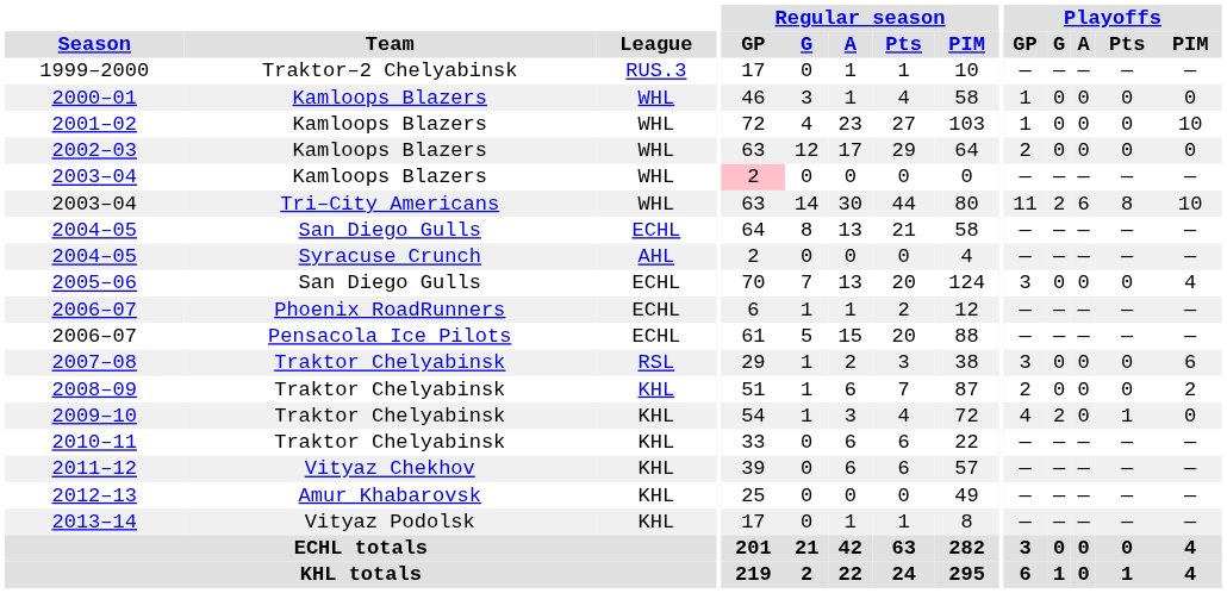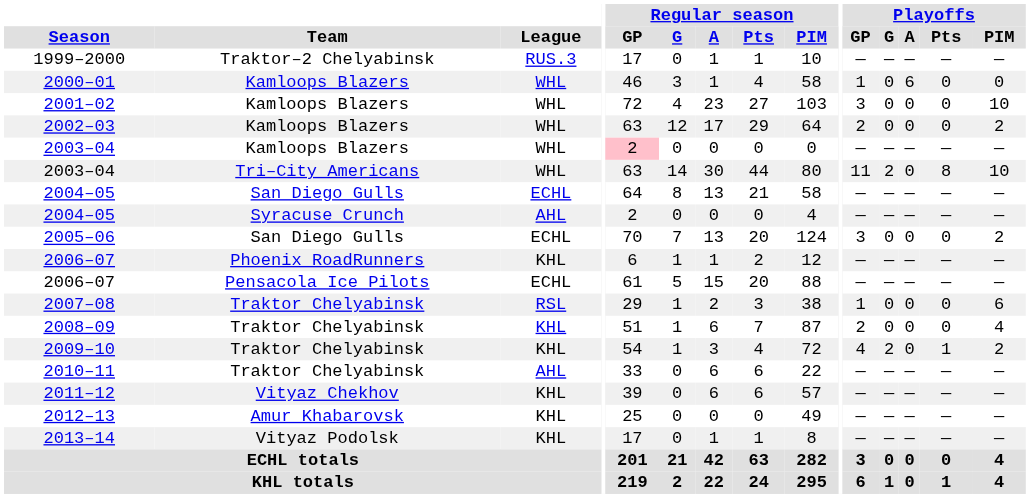 <table border="0" cellpadding="1" cellspacing="0" style="text-align:center; width:60em">
 <tr bgcolor="#e0e0e0">
 <th colspan="3" bgcolor="#ffffff"></th>
 <th rowspan="99" bgcolor="#ffffff"></th>
 <th colspan="5"><a href='#'>Regular season</a></th>
 <th rowspan="99" bgcolor="#ffffff"></th>
 <th colspan="5"><a href='#'>Playoffs</a></th>
 </tr>
 <tr bgcolor="#e0e0e0">
 <th><a href='#'>Season</a></th>
 <th>Team</th>
 <th>League</th>
 <th>GP</th>
 <th><a href='#'>G</a></th>
 <th><a href='#'>A</a></th>
 <th><a href='#'>Pts</a></th>
 <th><a href='#'>PIM</a></th>
 <th>GP</th>
 <th>G</th>
 <th>A</th>
 <th>Pts</th>
 <th>PIM</th>
 </tr>
 <tr>
 <td>1999–2000</td>
 <td>Traktor–2 Chelyabinsk</td>
 <td><a href='#'>RUS.3</a></td>
 <td>17</td>
 <td>0</td>
 <td>1</td>
 <td>1</td>
 <td>10</td>
 <td>—</td>
 <td>—</td>
 <td>—</td>
 <td>—</td>
 <td>—</td>
 </tr>
 <tr bgcolor="#f0f0f0">
 <td><a href='#'>2000–01</a></td>
 <td><a href='#'>Kamloops Blazers</a></td>
 <td><a href='#'>WHL</a></td>
 <td>46</td>
 <td>3</td>
 <td>1</td>
 <td>4</td>
 <td>58</td>
 <td>1</td>
 <td>0</td>
-<td>0</td>
+<td>6</td>
 <td>0</td>
 <td>0</td>
 </tr>
 <tr>
 <td><a href='#'>2001–02</a></td>
 <td>Kamloops Blazers</td>
 <td>WHL</td>
 <td>72</td>
 <td>4</td>
 <td>23</td>
 <td>27</td>
 <td>103</td>
-<td>1</td>
+<td>3</td>
 <td>0</td>
 <td>0</td>
 <td>0</td>
 <td>10</td>
 </tr>
 <tr bgcolor="#f0f0f0">
 <td><a href='#'>2002–03</a></td>
 <td>Kamloops Blazers</td>
 <td>WHL</td>
 <td>63</td>
 <td>12</td>
 <td>17</td>
 <td>29</td>
 <td>64</td>
 <td>2</td>
 <td>0</td>
 <td>0</td>
 <td>0</td>
-<td>0</td>
+<td>2</td>
 </tr>
 <tr>
 <td><a href='#'>2003–04</a></td>
 <td>Kamloops Blazers</td>
 <td>WHL</td>
 <td style="background: pink;">2</td>
 <td>0</td>
 <td>0</td>
 <td>0</td>
 <td>0</td>
 <td>—</td>
 <td>—</td>
 <td>—</td>
 <td>—</td>
 <td>—</td>
 </tr>
 <tr bgcolor="#f0f0f0">
 <td>2003–04</td>
 <td><a href='#'>Tri–City Americans</a></td>
 <td>WHL</td>
 <td>63</td>
 <td>14</td>
 <td>30</td>
 <td>44</td>
 <td>80</td>
 <td>11</td>
 <td>2</td>
-<td>6</td>
+<td>0</td>
 <td>8</td>
 <td>10</td>
 </tr>
 <tr>
 <td><a href='#'>2004–05</a></td>
 <td><a href='#'>San Diego Gulls</a></td>
 <td><a href='#'>ECHL</a></td>
 <td>64</td>
 <td>8</td>
 <td>13</td>
 <td>21</td>
 <td>58</td>
 <td>—</td>
 <td>—</td>
 <td>—</td>
 <td>—</td>
 <td>—</td>
 </tr>
 <tr bgcolor="#f0f0f0">
 <td><a href='#'>2004–05</a></td>
 <td><a href='#'>Syracuse Crunch</a></td>
 <td><a href='#'>AHL</a></td>
 <td>2</td>
 <td>0</td>
 <td>0</td>
 <td>0</td>
 <td>4</td>
 <td>—</td>
 <td>—</td>
 <td>—</td>
 <td>—</td>
 <td>—</td>
 </tr>
 <tr>
 <td><a href='#'>2005–06</a></td>
 <td>San Diego Gulls</td>
 <td>ECHL</td>
 <td>70</td>
 <td>7</td>
 <td>13</td>
 <td>20</td>
 <td>124</td>
 <td>3</td>
 <td>0</td>
 <td>0</td>
 <td>0</td>
-<td>4</td>
+<td>2</td>
 </tr>
 <tr bgcolor="#f0f0f0">
 <td><a href='#'>2006–07</a></td>
 <td><a href='#'>Phoenix RoadRunners</a></td>
-<td>ECHL</td>
+<td>KHL</td>
 <td>6</td>
 <td>1</td>
 <td>1</td>
 <td>2</td>
 <td>12</td>
 <td>—</td>
 <td>—</td>
 <td>—</td>
 <td>—</td>
 <td>—</td>
 </tr>
 <tr>
 <td>2006–07</td>
 <td><a href='#'>Pensacola Ice Pilots</a></td>
 <td>ECHL</td>
 <td>61</td>
 <td>5</td>
 <td>15</td>
 <td>20</td>
 <td>88</td>
 <td>—</td>
 <td>—</td>
 <td>—</td>
 <td>—</td>
 <td>—</td>
 </tr>
 <tr bgcolor="#f0f0f0">
 <td><a href='#'>2007–08</a></td>
 <td><a href='#'>Traktor Chelyabinsk</a></td>
 <td><a href='#'>RSL</a></td>
 <td>29</td>
 <td>1</td>
 <td>2</td>
 <td>3</td>
 <td>38</td>
-<td>3</td>
+<td>1</td>
 <td>0</td>
 <td>0</td>
 <td>0</td>
 <td>6</td>
 </tr>
 <tr>
 <td><a href='#'>2008–09</a></td>
 <td>Traktor Chelyabinsk</td>
 <td><a href='#'>KHL</a></td>
 <td>51</td>
 <td>1</td>
 <td>6</td>
 <td>7</td>
 <td>87</td>
 <td>2</td>
 <td>0</td>
 <td>0</td>
 <td>0</td>
-<td>2</td>
+<td>4</td>
 </tr>
 <tr bgcolor="#f0f0f0">
 <td><a href='#'>2009–10</a></td>
 <td>Traktor Chelyabinsk</td>
 <td>KHL</td>
 <td>54</td>
 <td>1</td>
 <td>3</td>
 <td>4</td>
 <td>72</td>
 <td>4</td>
 <td>2</td>
 <td>0</td>
 <td>1</td>
-<td>0</td>
+<td>2</td>
 </tr>
 <tr>
 <td><a href='#'>2010–11</a></td>
 <td>Traktor Chelyabinsk</td>
-<td>KHL</td>
+<td><a href='#'>AHL</a></td>
 <td>33</td>
 <td>0</td>
 <td>6</td>
 <td>6</td>
 <td>22</td>
 <td>—</td>
 <td>—</td>
 <td>—</td>
 <td>—</td>
 <td>—</td>
 </tr>
 <tr bgcolor="#f0f0f0">
 <td><a href='#'>2011–12</a></td>
 <td><a href='#'>Vityaz Chekhov</a></td>
 <td>KHL</td>
 <td>39</td>
 <td>0</td>
 <td>6</td>
 <td>6</td>
 <td>57</td>
 <td>—</td>
 <td>—</td>
 <td>—</td>
 <td>—</td>
 <td>—</td>
 </tr>
 <tr>
 <td><a href='#'>2012–13</a></td>
 <td><a href='#'>Amur Khabarovsk</a></td>
 <td>KHL</td>
 <td>25</td>
 <td>0</td>
 <td>0</td>
 <td>0</td>
 <td>49</td>
 <td>—</td>
 <td>—</td>
 <td>—</td>
 <td>—</td>
 <td>—</td>
 </tr>
 <tr bgcolor="#f0f0f0">
 <td><a href='#'>2013–14</a></td>
 <td>Vityaz Podolsk</td>
 <td>KHL</td>
 <td>17</td>
 <td>0</td>
 <td>1</td>
 <td>1</td>
 <td>8</td>
 <td>—</td>
 <td>—</td>
 <td>—</td>
 <td>—</td>
 <td>—</td>
 </tr>
 <tr bgcolor="#e0e0e0">
 <th colspan="3">ECHL totals</th>
 <th>201</th>
 <th>21</th>
 <th>42</th>
 <th>63</th>
 <th>282</th>
 <th>3</th>
 <th>0</th>
 <th>0</th>
 <th>0</th>
 <th>4</th>
 </tr>
 <tr bgcolor="#e0e0e0">
 <th colspan="3">KHL totals</th>
 <th>219</th>
 <th>2</th>
 <th>22</th>
 <th>24</th>
 <th>295</th>
 <th>6</th>
 <th>1</th>
 <th>0</th>
 <th>1</th>
 <th>4</th>
 </tr>
 </table>
